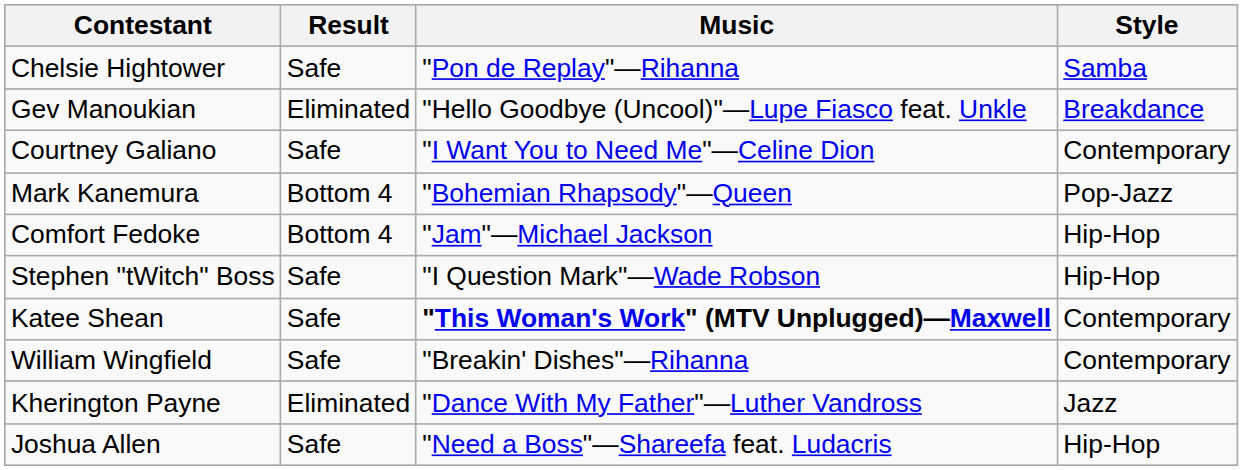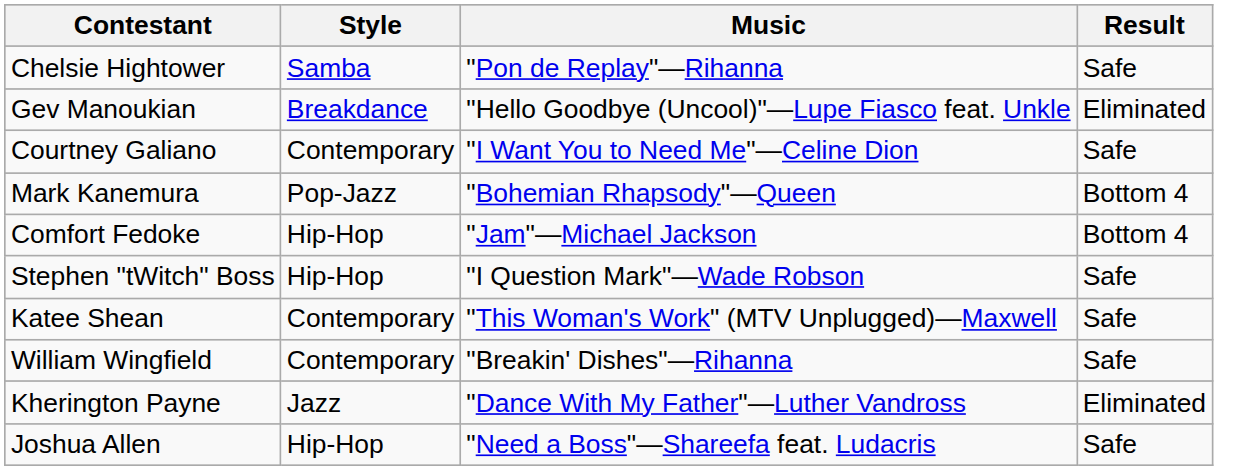 <table class="wikitable">
 <tr>
 <th>Contestant</th>
+<th>Style</th>
+<th>Music</th>
 <th>Result</th>
-<th>Music</th>
-<th>Style</th>
 </tr>
 <tr>
 <td>Chelsie Hightower</td>
+<td><a href='#'>Samba</a></td>
+<td>"<a href='#'>Pon de Replay</a>"—<a href='#'>Rihanna</a></td>
 <td>Safe</td>
-<td>"<a href='#'>Pon de Replay</a>"—<a href='#'>Rihanna</a></td>
-<td><a href='#'>Samba</a></td>
 </tr>
 <tr>
 <td>Gev Manoukian</td>
+<td><a href='#'>Breakdance</a></td>
+<td>"Hello Goodbye (Uncool)"—<a href='#'>Lupe Fiasco</a> feat. <a href='#'>Unkle</a></td>
 <td>Eliminated</td>
-<td>"Hello Goodbye (Uncool)"—<a href='#'>Lupe Fiasco</a> feat. <a href='#'>Unkle</a></td>
-<td><a href='#'>Breakdance</a></td>
 </tr>
 <tr>
 <td>Courtney Galiano</td>
+<td>Contemporary</td>
+<td>"<a href='#'>I Want You to Need Me</a>"—<a href='#'>Celine Dion</a></td>
 <td>Safe</td>
-<td>"<a href='#'>I Want You to Need Me</a>"—<a href='#'>Celine Dion</a></td>
-<td>Contemporary</td>
 </tr>
 <tr>
 <td>Mark Kanemura</td>
+<td>Pop-Jazz</td>
+<td>"<a href='#'>Bohemian Rhapsody</a>"—<a href='#'>Queen</a></td>
 <td>Bottom 4</td>
-<td>"<a href='#'>Bohemian Rhapsody</a>"—<a href='#'>Queen</a></td>
-<td>Pop-Jazz</td>
 </tr>
 <tr>
 <td>Comfort Fedoke</td>
+<td>Hip-Hop</td>
+<td>"<a href='#'>Jam</a>"—<a href='#'>Michael Jackson</a></td>
 <td>Bottom 4</td>
-<td>"<a href='#'>Jam</a>"—<a href='#'>Michael Jackson</a></td>
-<td>Hip-Hop</td>
 </tr>
 <tr>
 <td>Stephen "tWitch" Boss</td>
+<td>Hip-Hop</td>
+<td>"I Question Mark"—<a href='#'>Wade Robson</a></td>
 <td>Safe</td>
-<td>"I Question Mark"—<a href='#'>Wade Robson</a></td>
-<td>Hip-Hop</td>
 </tr>
 <tr>
 <td>Katee Shean</td>
+<td>Contemporary</td>
+<td>"<a href='#'>This Woman's Work</a>" (MTV Unplugged)—<a href='#'>Maxwell</a></td>
 <td>Safe</td>
-<td><strong>"<a href='#'>This Woman's Work</a>" (MTV Unplugged)—<a href='#'>Maxwell</a></strong></td>
-<td>Contemporary</td>
 </tr>
 <tr>
 <td>William Wingfield</td>
+<td>Contemporary</td>
+<td>"Breakin' Dishes"—<a href='#'>Rihanna</a></td>
 <td>Safe</td>
-<td>"Breakin' Dishes"—<a href='#'>Rihanna</a></td>
-<td>Contemporary</td>
 </tr>
 <tr>
 <td>Kherington Payne</td>
+<td>Jazz</td>
+<td>"<a href='#'>Dance With My Father</a>"—<a href='#'>Luther Vandross</a></td>
 <td>Eliminated</td>
-<td>"<a href='#'>Dance With My Father</a>"—<a href='#'>Luther Vandross</a></td>
-<td>Jazz</td>
 </tr>
 <tr>
 <td>Joshua Allen</td>
+<td>Hip-Hop</td>
+<td>"<a href='#'>Need a Boss</a>"—<a href='#'>Shareefa</a> feat. <a href='#'>Ludacris</a></td>
 <td>Safe</td>
-<td>"<a href='#'>Need a Boss</a>"—<a href='#'>Shareefa</a> feat. <a href='#'>Ludacris</a></td>
-<td>Hip-Hop</td>
 </tr>
 </table>
